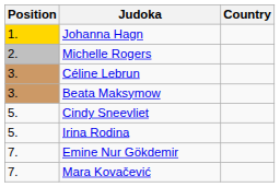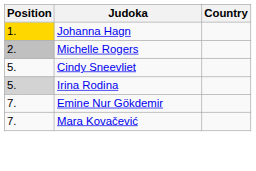 <table class=wikitable>
 <tr>
 <th width=10>Position</th>
 <th width=200>Judoka</th>
 <th width=10>Country</th>
 </tr>
 <tr>
 <td bgcolor=gold>1.</td>
 <td><a href='#'>Johanna Hagn</a></td>
 <td></td>
 </tr>
 <tr>
 <td bgcolor="silver">2.</td>
 <td><a href='#'>Michelle Rogers</a></td>
 <td></td>
 </tr>
 <tr>
-<td bgcolor="CC9966">3.</td>
-<td><a href='#'>Céline Lebrun</a></td>
-<td></td>
-</tr>
-<tr>
-<td bgcolor="CC9966">3.</td>
-<td><a href='#'>Beata Maksymow</a></td>
-<td></td>
-</tr>
-<tr>
 <td>5.</td>
 <td><a href='#'>Cindy Sneevliet</a></td>
 <td></td>
 </tr>
 <tr>
-<td>5.</td>
+<td style="background: lightgrey;">5.</td>
 <td><a href='#'>Irina Rodina</a></td>
 <td></td>
 </tr>
 <tr>
 <td>7.</td>
 <td><a href='#'>Emine Nur Gökdemir</a></td>
 <td></td>
 </tr>
 <tr>
 <td>7.</td>
 <td><a href='#'>Mara Kovačević</a></td>
 <td></td>
 </tr>
 </table>
